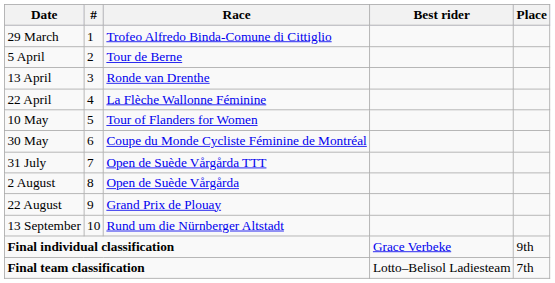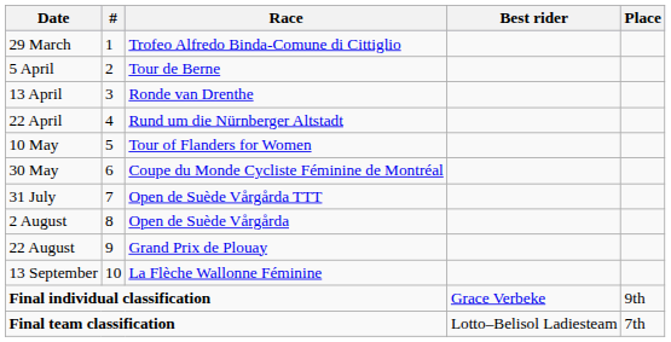 <table class="wikitable">
 <tr style="background:#ccccff;">
 <th>Date</th>
 <th>#</th>
 <th>Race</th>
 <th>Best rider</th>
 <th>Place</th>
 </tr>
 <tr>
 <td>29 March</td>
 <td>1</td>
 <td><a href='#'>Trofeo Alfredo Binda-Comune di Cittiglio</a></td>
 <td></td>
 <td></td>
 </tr>
 <tr>
 <td>5 April</td>
 <td>2</td>
 <td><a href='#'>Tour de Berne</a></td>
 <td></td>
 <td></td>
 </tr>
 <tr>
 <td>13 April</td>
 <td>3</td>
 <td><a href='#'>Ronde van Drenthe</a></td>
 <td></td>
 <td></td>
 </tr>
 <tr>
 <td>22 April</td>
 <td>4</td>
-<td><a href='#'>La Flèche Wallonne Féminine</a></td>
+<td><a href='#'>Rund um die Nürnberger Altstadt</a></td>
 <td></td>
 <td></td>
 </tr>
 <tr>
 <td>10 May</td>
 <td>5</td>
 <td><a href='#'>Tour of Flanders for Women</a></td>
 <td></td>
 <td></td>
 </tr>
 <tr>
 <td>30 May</td>
 <td>6</td>
 <td><a href='#'>Coupe du Monde Cycliste Féminine de Montréal</a></td>
 <td></td>
 <td></td>
 </tr>
 <tr>
 <td>31 July</td>
 <td>7</td>
 <td><a href='#'>Open de Suède Vårgårda TTT</a></td>
 <td></td>
 <td></td>
 </tr>
 <tr>
 <td>2 August</td>
 <td>8</td>
 <td><a href='#'>Open de Suède Vårgårda</a></td>
 <td></td>
 <td></td>
 </tr>
 <tr>
 <td>22 August</td>
 <td>9</td>
 <td><a href='#'>Grand Prix de Plouay</a></td>
 <td></td>
 <td></td>
 </tr>
 <tr>
 <td>13 September</td>
 <td>10</td>
-<td><a href='#'>Rund um die Nürnberger Altstadt</a></td>
+<td><a href='#'>La Flèche Wallonne Féminine</a></td>
 <td></td>
 <td></td>
 </tr>
 <tr>
 <td colspan=3><strong>Final individual classification</strong></td>
 <td> <a href='#'>Grace Verbeke</a></td>
 <td>9th</td>
 </tr>
 <tr>
 <td colspan=3><strong>Final team classification</strong></td>
 <td>Lotto–Belisol Ladiesteam</td>
 <td>7th</td>
 </tr>
 </table>
